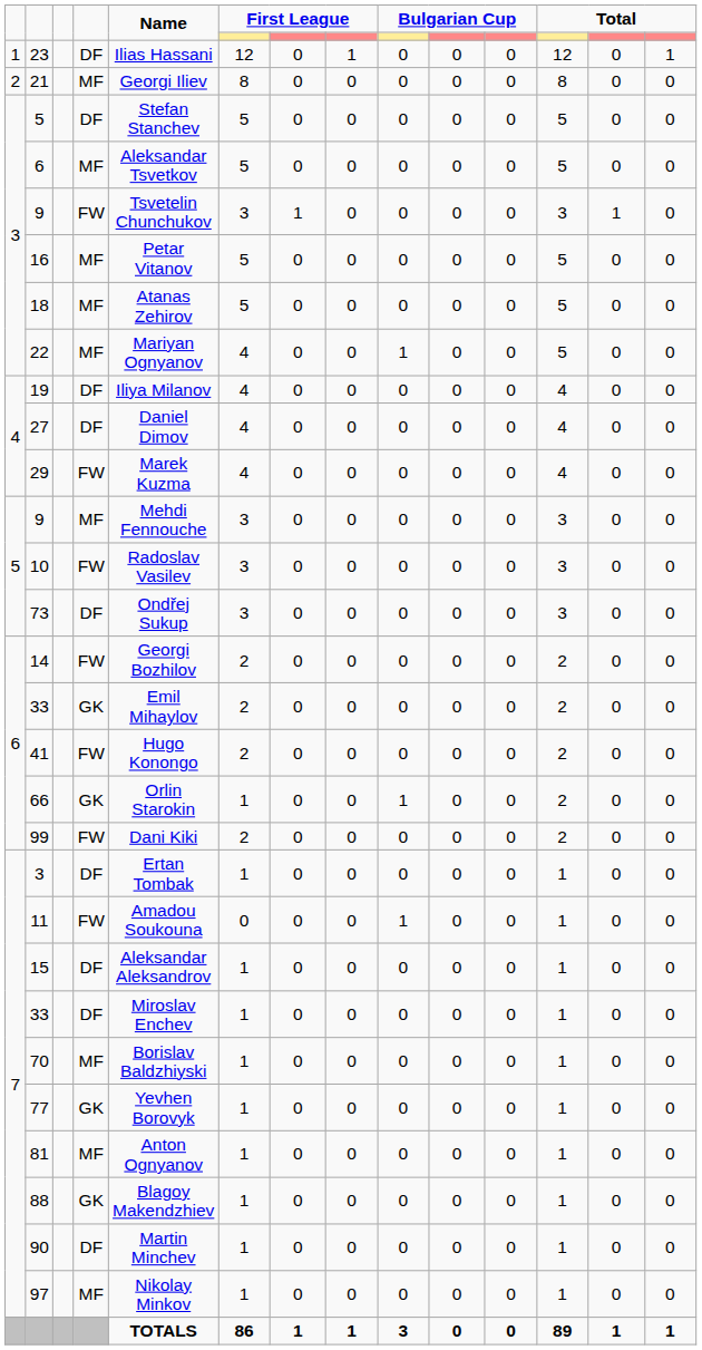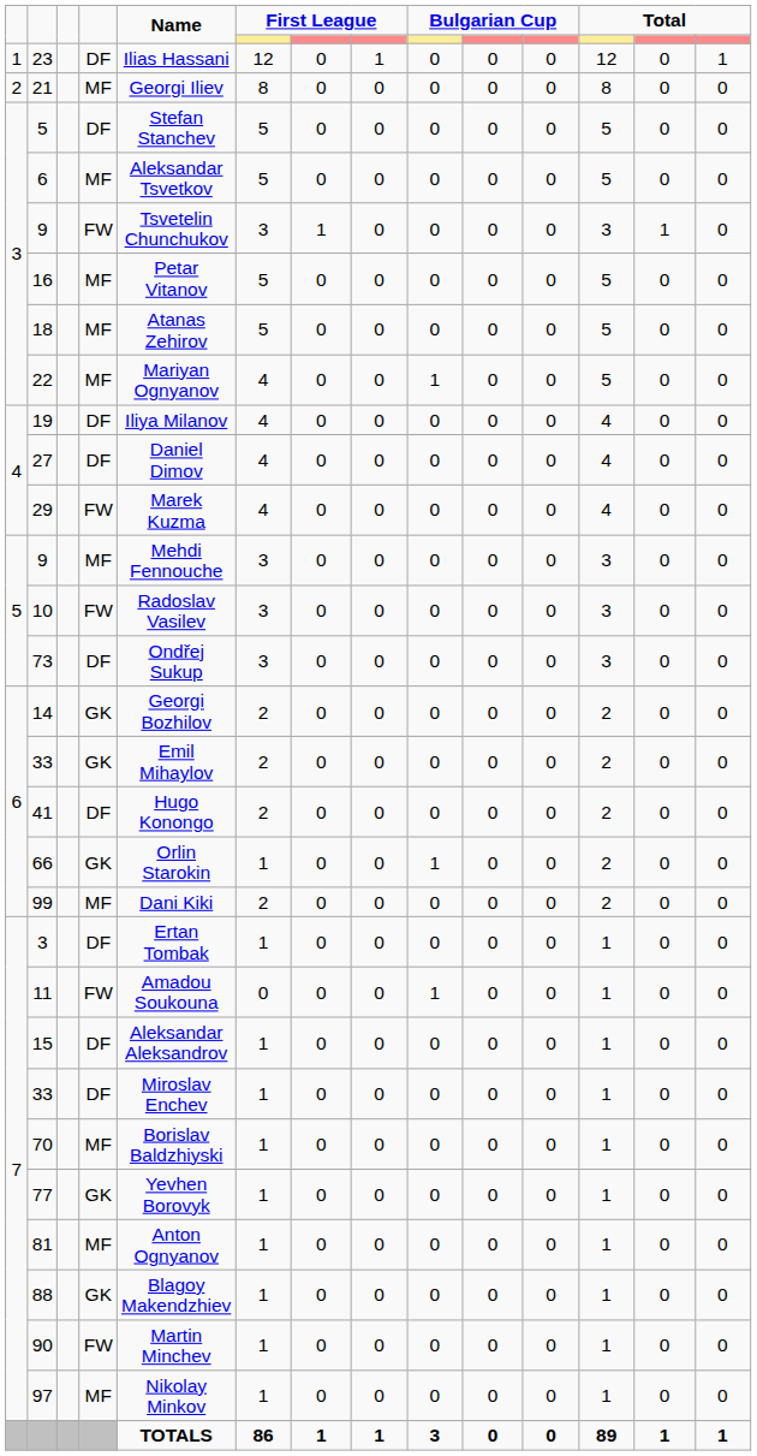 <table class="wikitable" style="font-size: 95%; text-align: center;">
 <tr>
 <td rowspan=2 style="width:3%; text-align:center;"><strong></strong></td>
 <td rowspan=2 style="width:3%; text-align:center;"><strong></strong></td>
 <td rowspan=2 style="width:3%; text-align:center;"><strong></strong></td>
 <td rowspan=2 style="width:3%; text-align:center;"><strong></strong></td>
 <td rowspan=2 style="width:15%; text-align:center;"><strong>Name</strong></td>
 <td colspan=3 style="text-align:center;"><strong><a href='#'>First League</a></strong></td>
 <td colspan=3 style="text-align:center;"><strong><a href='#'>Bulgarian Cup</a></strong></td>
 <td colspan=3 style="text-align:center;"><strong>Total</strong></td>
 </tr>
 <tr>
 <th style="width:25px; background:#fe9;"></th>
 <th style="width:28px; background:#ff8888;"></th>
 <th style="width:25px; background:#ff8888;"></th>
 <th style="width:25px; background:#fe9;"></th>
 <th style="width:28px; background:#ff8888;"></th>
 <th style="width:25px; background:#ff8888;"></th>
 <th style="width:25px; background:#fe9;"></th>
 <th style="width:28px; background:#ff8888;"></th>
 <th style="width:25px; background:#ff8888;"></th>
 </tr>
 <tr>
 <td>1</td>
 <td>23</td>
 <td></td>
 <td>DF</td>
 <td><a href='#'>Ilias Hassani</a></td>
 <td>12</td>
 <td>0</td>
 <td>1</td>
 <td>0</td>
 <td>0</td>
 <td>0</td>
 <td>12</td>
 <td>0</td>
 <td>1</td>
 </tr>
 <tr>
 <td>2</td>
 <td>21</td>
 <td></td>
 <td>MF</td>
 <td><a href='#'>Georgi Iliev</a></td>
 <td>8</td>
 <td>0</td>
 <td>0</td>
 <td>0</td>
 <td>0</td>
 <td>0</td>
 <td>8</td>
 <td>0</td>
 <td>0</td>
 </tr>
 <tr>
 <td rowspan=6>3</td>
 <td>5</td>
 <td></td>
 <td>DF</td>
 <td><a href='#'>Stefan Stanchev</a></td>
 <td>5</td>
 <td>0</td>
 <td>0</td>
 <td>0</td>
 <td>0</td>
 <td>0</td>
 <td>5</td>
 <td>0</td>
 <td>0</td>
 </tr>
 <tr>
 <td>6</td>
 <td></td>
 <td>MF</td>
 <td><a href='#'>Aleksandar Tsvetkov</a></td>
 <td>5</td>
 <td>0</td>
 <td>0</td>
 <td>0</td>
 <td>0</td>
 <td>0</td>
 <td>5</td>
 <td>0</td>
 <td>0</td>
 </tr>
 <tr>
 <td>9</td>
 <td></td>
 <td>FW</td>
 <td><a href='#'>Tsvetelin Chunchukov</a></td>
 <td>3</td>
 <td>1</td>
 <td>0</td>
 <td>0</td>
 <td>0</td>
 <td>0</td>
 <td>3</td>
 <td>1</td>
 <td>0</td>
 </tr>
 <tr>
 <td>16</td>
 <td></td>
 <td>MF</td>
 <td><a href='#'>Petar Vitanov</a></td>
 <td>5</td>
 <td>0</td>
 <td>0</td>
 <td>0</td>
 <td>0</td>
 <td>0</td>
 <td>5</td>
 <td>0</td>
 <td>0</td>
 </tr>
 <tr>
 <td>18</td>
 <td></td>
 <td>MF</td>
 <td><a href='#'>Atanas Zehirov</a></td>
 <td>5</td>
 <td>0</td>
 <td>0</td>
 <td>0</td>
 <td>0</td>
 <td>0</td>
 <td>5</td>
 <td>0</td>
 <td>0</td>
 </tr>
 <tr>
 <td>22</td>
 <td></td>
 <td>MF</td>
 <td><a href='#'>Mariyan Ognyanov</a></td>
 <td>4</td>
 <td>0</td>
 <td>0</td>
 <td>1</td>
 <td>0</td>
 <td>0</td>
 <td>5</td>
 <td>0</td>
 <td>0</td>
 </tr>
 <tr>
 <td rowspan=3>4</td>
 <td>19</td>
 <td></td>
 <td>DF</td>
 <td><a href='#'>Iliya Milanov</a></td>
 <td>4</td>
 <td>0</td>
 <td>0</td>
 <td>0</td>
 <td>0</td>
 <td>0</td>
 <td>4</td>
 <td>0</td>
 <td>0</td>
 </tr>
 <tr>
 <td>27</td>
 <td></td>
 <td>DF</td>
 <td><a href='#'>Daniel Dimov</a></td>
 <td>4</td>
 <td>0</td>
 <td>0</td>
 <td>0</td>
 <td>0</td>
 <td>0</td>
 <td>4</td>
 <td>0</td>
 <td>0</td>
 </tr>
 <tr>
 <td>29</td>
 <td></td>
 <td>FW</td>
 <td><a href='#'>Marek Kuzma</a></td>
 <td>4</td>
 <td>0</td>
 <td>0</td>
 <td>0</td>
 <td>0</td>
 <td>0</td>
 <td>4</td>
 <td>0</td>
 <td>0</td>
 </tr>
 <tr>
 <td rowspan=3>5</td>
 <td>9</td>
 <td></td>
 <td>MF</td>
 <td><a href='#'>Mehdi Fennouche</a></td>
 <td>3</td>
 <td>0</td>
 <td>0</td>
 <td>0</td>
 <td>0</td>
 <td>0</td>
 <td>3</td>
 <td>0</td>
 <td>0</td>
 </tr>
 <tr>
 <td>10</td>
 <td></td>
 <td>FW</td>
 <td><a href='#'>Radoslav Vasilev</a></td>
 <td>3</td>
 <td>0</td>
 <td>0</td>
 <td>0</td>
 <td>0</td>
 <td>0</td>
 <td>3</td>
 <td>0</td>
 <td>0</td>
 </tr>
 <tr>
 <td>73</td>
 <td></td>
 <td>DF</td>
 <td><a href='#'>Ondřej Sukup</a></td>
 <td>3</td>
 <td>0</td>
 <td>0</td>
 <td>0</td>
 <td>0</td>
 <td>0</td>
 <td>3</td>
 <td>0</td>
 <td>0</td>
 </tr>
 <tr>
 <td rowspan=5>6</td>
 <td>14</td>
 <td></td>
-<td>FW</td>
+<td>GK</td>
 <td><a href='#'>Georgi Bozhilov</a></td>
 <td>2</td>
 <td>0</td>
 <td>0</td>
 <td>0</td>
 <td>0</td>
 <td>0</td>
 <td>2</td>
 <td>0</td>
 <td>0</td>
 </tr>
 <tr>
 <td>33</td>
 <td></td>
 <td>GK</td>
 <td><a href='#'>Emil Mihaylov</a></td>
 <td>2</td>
 <td>0</td>
 <td>0</td>
 <td>0</td>
 <td>0</td>
 <td>0</td>
 <td>2</td>
 <td>0</td>
 <td>0</td>
 </tr>
 <tr>
 <td>41</td>
 <td></td>
-<td>FW</td>
+<td>DF</td>
 <td><a href='#'>Hugo Konongo</a></td>
 <td>2</td>
 <td>0</td>
 <td>0</td>
 <td>0</td>
 <td>0</td>
 <td>0</td>
 <td>2</td>
 <td>0</td>
 <td>0</td>
 </tr>
 <tr>
 <td>66</td>
 <td></td>
 <td>GK</td>
 <td><a href='#'>Orlin Starokin</a></td>
 <td>1</td>
 <td>0</td>
 <td>0</td>
 <td>1</td>
 <td>0</td>
 <td>0</td>
 <td>2</td>
 <td>0</td>
 <td>0</td>
 </tr>
 <tr>
 <td>99</td>
 <td></td>
-<td>FW</td>
+<td>MF</td>
 <td><a href='#'>Dani Kiki</a></td>
 <td>2</td>
 <td>0</td>
 <td>0</td>
 <td>0</td>
 <td>0</td>
 <td>0</td>
 <td>2</td>
 <td>0</td>
 <td>0</td>
 </tr>
 <tr>
 <td rowspan=10>7</td>
 <td>3</td>
 <td></td>
 <td>DF</td>
 <td><a href='#'>Ertan Tombak</a></td>
 <td>1</td>
 <td>0</td>
 <td>0</td>
 <td>0</td>
 <td>0</td>
 <td>0</td>
 <td>1</td>
 <td>0</td>
 <td>0</td>
 </tr>
 <tr>
 <td>11</td>
 <td></td>
 <td>FW</td>
 <td><a href='#'>Amadou Soukouna</a></td>
 <td>0</td>
 <td>0</td>
 <td>0</td>
 <td>1</td>
 <td>0</td>
 <td>0</td>
 <td>1</td>
 <td>0</td>
 <td>0</td>
 </tr>
 <tr>
 <td>15</td>
 <td></td>
 <td>DF</td>
 <td><a href='#'>Aleksandar Aleksandrov</a></td>
 <td>1</td>
 <td>0</td>
 <td>0</td>
 <td>0</td>
 <td>0</td>
 <td>0</td>
 <td>1</td>
 <td>0</td>
 <td>0</td>
 </tr>
 <tr>
 <td>33</td>
 <td></td>
 <td>DF</td>
 <td><a href='#'>Miroslav Enchev</a></td>
 <td>1</td>
 <td>0</td>
 <td>0</td>
 <td>0</td>
 <td>0</td>
 <td>0</td>
 <td>1</td>
 <td>0</td>
 <td>0</td>
 </tr>
 <tr>
 <td>70</td>
 <td></td>
 <td>MF</td>
 <td><a href='#'>Borislav Baldzhiyski</a></td>
 <td>1</td>
 <td>0</td>
 <td>0</td>
 <td>0</td>
 <td>0</td>
 <td>0</td>
 <td>1</td>
 <td>0</td>
 <td>0</td>
 </tr>
 <tr>
 <td>77</td>
 <td></td>
 <td>GK</td>
 <td><a href='#'>Yevhen Borovyk</a></td>
 <td>1</td>
 <td>0</td>
 <td>0</td>
 <td>0</td>
 <td>0</td>
 <td>0</td>
 <td>1</td>
 <td>0</td>
 <td>0</td>
 </tr>
 <tr>
 <td>81</td>
 <td></td>
 <td>MF</td>
 <td><a href='#'>Anton Ognyanov</a></td>
 <td>1</td>
 <td>0</td>
 <td>0</td>
 <td>0</td>
 <td>0</td>
 <td>0</td>
 <td>1</td>
 <td>0</td>
 <td>0</td>
 </tr>
 <tr>
 <td>88</td>
 <td></td>
 <td>GK</td>
 <td><a href='#'>Blagoy Makendzhiev</a></td>
 <td>1</td>
 <td>0</td>
 <td>0</td>
 <td>0</td>
 <td>0</td>
 <td>0</td>
 <td>1</td>
 <td>0</td>
 <td>0</td>
 </tr>
 <tr>
 <td>90</td>
 <td></td>
-<td>DF</td>
+<td>FW</td>
 <td><a href='#'>Martin Minchev</a></td>
 <td>1</td>
 <td>0</td>
 <td>0</td>
 <td>0</td>
 <td>0</td>
 <td>0</td>
 <td>1</td>
 <td>0</td>
 <td>0</td>
 </tr>
 <tr>
 <td>97</td>
 <td></td>
 <td>MF</td>
 <td><a href='#'>Nikolay Minkov</a></td>
 <td>1</td>
 <td>0</td>
 <td>0</td>
 <td>0</td>
 <td>0</td>
 <td>0</td>
 <td>1</td>
 <td>0</td>
 <td>0</td>
 </tr>
 <tr>
 <th style="background:silver;"></th>
 <th style="background:silver;"></th>
 <th style="background:silver;"></th>
 <th style="background:silver;"></th>
 <td><strong>TOTALS</strong></td>
 <td><strong>86</strong></td>
 <td><strong>1</strong></td>
 <td><strong>1</strong></td>
 <td><strong>3</strong></td>
 <td><strong>0</strong></td>
 <td><strong>0</strong></td>
 <td><strong>89</strong></td>
 <td><strong>1</strong></td>
 <td><strong>1</strong></td>
 </tr>
 </table>
